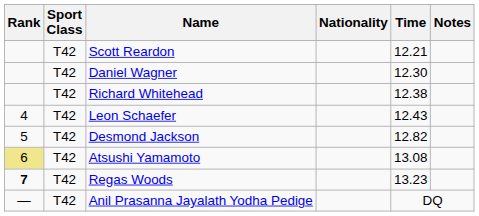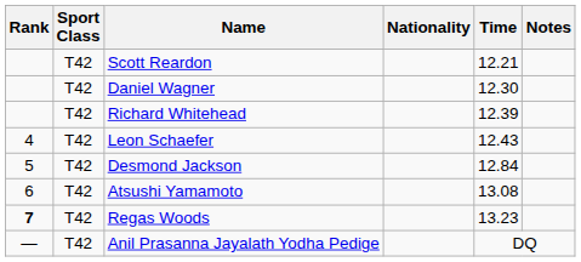 <table class="wikitable sortable" style="text-align:center">
 <tr>
 <th>Rank</th>
 <th>Sport<br>Class</th>
 <th>Name</th>
 <th>Nationality</th>
 <th>Time</th>
 <th>Notes</th>
 </tr>
 <tr>
 <td></td>
 <td>T42</td>
 <td align=left><a href='#'>Scott Reardon</a></td>
 <td align=left></td>
 <td>12.21</td>
 <td></td>
 </tr>
 <tr>
 <td></td>
 <td>T42</td>
 <td align=left><a href='#'>Daniel Wagner</a></td>
 <td align=left></td>
 <td>12.30</td>
 <td></td>
 </tr>
 <tr>
 <td></td>
 <td>T42</td>
 <td align=left><a href='#'>Richard Whitehead</a></td>
 <td align=left></td>
-<td>12.38</td>
+<td>12.39</td>
 <td></td>
 </tr>
 <tr>
 <td>4</td>
 <td>T42</td>
 <td align=left><a href='#'>Leon Schaefer</a></td>
 <td align=left></td>
 <td>12.43</td>
 <td></td>
 </tr>
 <tr>
 <td>5</td>
 <td>T42</td>
 <td align=left><a href='#'>Desmond Jackson</a></td>
 <td align=left></td>
-<td>12.82</td>
+<td>12.84</td>
 <td></td>
 </tr>
 <tr>
-<td style="background: khaki;">6</td>
+<td>6</td>
 <td>T42</td>
 <td align=left><a href='#'>Atsushi Yamamoto</a></td>
 <td align=left></td>
 <td>13.08</td>
 <td></td>
 </tr>
 <tr>
 <td><strong>7</strong></td>
 <td>T42</td>
 <td align=left><a href='#'>Regas Woods</a></td>
 <td align=left></td>
 <td>13.23</td>
 <td></td>
 </tr>
 <tr>
 <td>—</td>
 <td>T42</td>
 <td align=left><a href='#'>Anil Prasanna Jayalath Yodha Pedige</a></td>
 <td align=left></td>
 <td colspan=2>DQ</td>
 </tr>
 </table>
